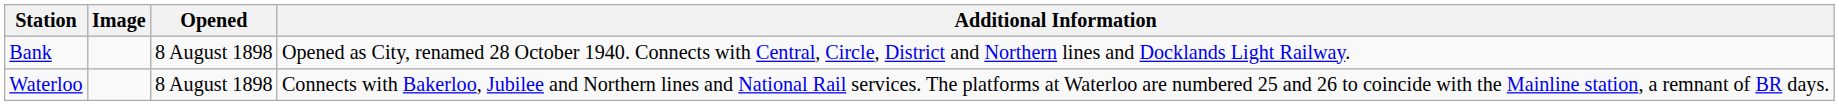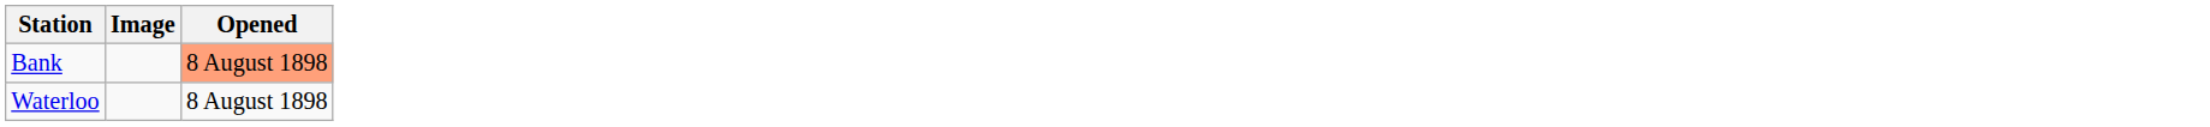 <table class="wikitable">
 <tr>
 <th>Station</th>
 <th>Image</th>
 <th>Opened</th>
-<th>Additional Information</th>
 </tr>
 <tr>
 <td><a href='#'>Bank</a> </td>
 <td></td>
-<td>8 August 1898</td>
-<td>Opened as City, renamed 28 October 1940. Connects with <a href='#'>Central</a>, <a href='#'>Circle</a>, <a href='#'>District</a> and <a href='#'>Northern</a> lines and <a href='#'>Docklands Light Railway</a>.</td>
+<td style="background: lightsalmon;">8 August 1898</td>
 </tr>
 <tr>
 <td><a href='#'>Waterloo</a> </td>
 <td></td>
 <td>8 August 1898</td>
-<td>Connects with <a href='#'>Bakerloo</a>, <a href='#'>Jubilee</a> and Northern lines and <a href='#'>National Rail</a> services. The platforms at Waterloo are numbered 25 and 26 to coincide with the <a href='#'>Mainline station</a>, a remnant of <a href='#'>BR</a> days.</td>
 </tr>
 </table>
